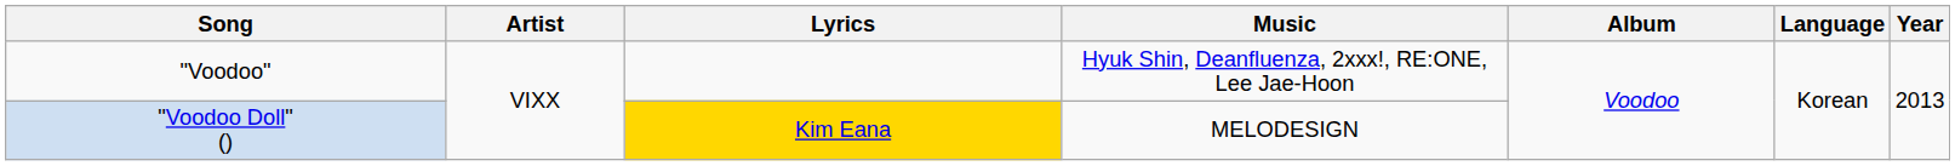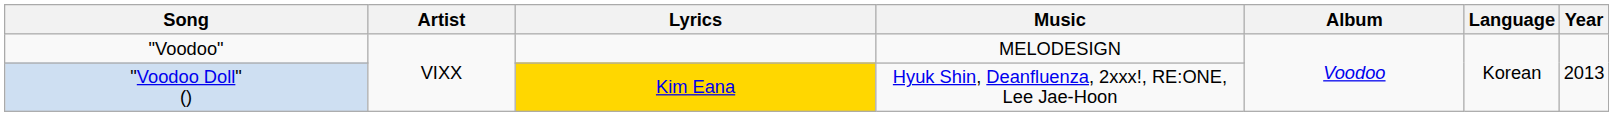 <table class="wikitable sortable" style="margin:0.5em auto; clear:both; font-size:.9em; text-align:center; width:100%">
 <tr>
 <th style="width:25%">Song</th>
 <th style="width:10%">Artist</th>
 <th class="unsortable" style="width:25%">Lyrics</th>
 <th class="unsortable" style="width:25%">Music</th>
 <th style="width:25%">Album</th>
 <th style="width:25%">Language</th>
 <th style="width:25%">Year</th>
 </tr>
 <tr>
 <td>"Voodoo"</td>
 <td rowspan="2">VIXX</td>
 <td></td>
-<td><a href='#'>Hyuk Shin</a>, <a href='#'>Deanfluenza</a>, 2xxx!, RE:ONE, Lee Jae-Hoon</td>
+<td>MELODESIGN</td>
 <td rowspan="2"><em><a href='#'>Voodoo</a></em></td>
 <td rowspan="2">Korean</td>
 <td rowspan="2">2013</td>
 </tr>
 <tr>
 <td style="background:#CEDFF2;">"<a href='#'>Voodoo Doll</a>"<br>()</td>
 <td style="background: gold;"><a href='#'>Kim Eana</a></td>
-<td>MELODESIGN</td>
+<td><a href='#'>Hyuk Shin</a>, <a href='#'>Deanfluenza</a>, 2xxx!, RE:ONE, Lee Jae-Hoon</td>
 </tr>
 </table>
